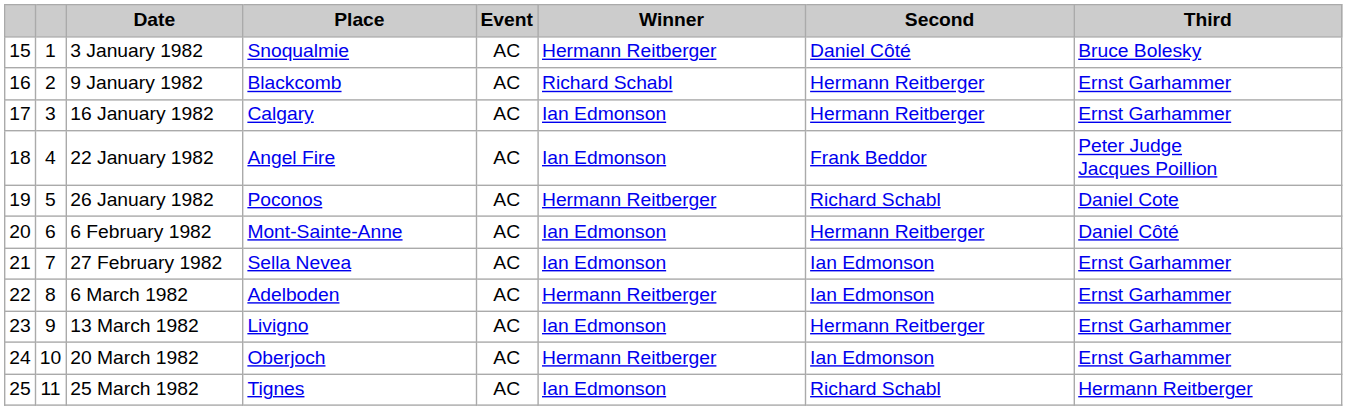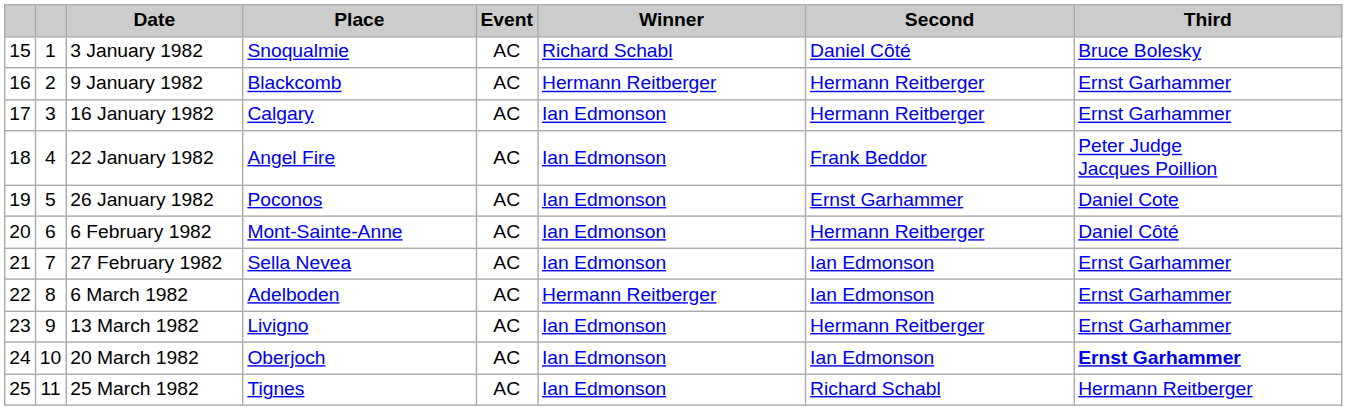 <table class="wikitable plainrowheaders" style="background:#fff; font-size:86%; line-height:16px; border:grey solid 1px; border-collapse:collapse;">
 <tr style="background:#ccc; text-align:center;">
 <th scope="col" style="background:#ccc; width=20 px;"></th>
 <th scope="col" style="background:#ccc; width=30 px;"></th>
 <th scope="col" style="background:#ccc; width:120px;">Date</th>
 <th scope="col" style="background:#ccc; width:160px;">Place</th>
 <th scope="col" style="background:#ccc; width:15px;">Event</th>
 <th scope="col" style="background:#ccc; width:185px;">Winner</th>
 <th scope="col" style="background:#ccc; width:185px;">Second</th>
 <th scope="col" style="background:#ccc; width:185px;">Third</th>
 </tr>
 <tr>
 <td align=center>15</td>
 <td align=center>1</td>
 <td>3 January 1982</td>
 <td> <a href='#'>Snoqualmie</a></td>
 <td align=center>AC</td>
-<td> <a href='#'>Hermann Reitberger</a></td>
+<td> <a href='#'>Richard Schabl</a></td>
 <td> <a href='#'>Daniel Côté</a></td>
 <td> <a href='#'>Bruce Bolesky</a></td>
 </tr>
 <tr>
 <td align=center>16</td>
 <td align=center>2</td>
 <td>9 January 1982</td>
 <td> <a href='#'>Blackcomb</a></td>
 <td align=center>AC</td>
-<td> <a href='#'>Richard Schabl</a></td>
+<td> <a href='#'>Hermann Reitberger</a></td>
 <td> <a href='#'>Hermann Reitberger</a></td>
 <td> <a href='#'>Ernst Garhammer</a></td>
 </tr>
 <tr>
 <td align=center>17</td>
 <td align=center>3</td>
 <td>16 January 1982</td>
 <td> <a href='#'>Calgary</a></td>
 <td align=center>AC</td>
 <td> <a href='#'>Ian Edmonson</a></td>
 <td> <a href='#'>Hermann Reitberger</a></td>
 <td> <a href='#'>Ernst Garhammer</a></td>
 </tr>
 <tr>
 <td align=center>18</td>
 <td align=center>4</td>
 <td>22 January 1982</td>
 <td> <a href='#'>Angel Fire</a></td>
 <td align=center>AC</td>
 <td> <a href='#'>Ian Edmonson</a></td>
 <td> <a href='#'>Frank Beddor</a></td>
 <td> <a href='#'>Peter Judge</a><br> <a href='#'>Jacques Poillion</a></td>
 </tr>
 <tr>
 <td align=center>19</td>
 <td align=center>5</td>
 <td>26 January 1982</td>
 <td> <a href='#'>Poconos</a></td>
 <td align=center>AC</td>
-<td> <a href='#'>Hermann Reitberger</a></td>
-<td> <a href='#'>Richard Schabl</a></td>
+<td> <a href='#'>Ian Edmonson</a></td>
+<td> <a href='#'>Ernst Garhammer</a></td>
 <td> <a href='#'>Daniel Cote</a></td>
 </tr>
 <tr>
 <td align=center>20</td>
 <td align=center>6</td>
 <td>6 February 1982</td>
 <td> <a href='#'>Mont-Sainte-Anne</a></td>
 <td align=center>AC</td>
 <td> <a href='#'>Ian Edmonson</a></td>
 <td> <a href='#'>Hermann Reitberger</a></td>
 <td> <a href='#'>Daniel Côté</a></td>
 </tr>
 <tr>
 <td align=center>21</td>
 <td align=center>7</td>
 <td>27 February 1982</td>
 <td> <a href='#'>Sella Nevea</a></td>
 <td align=center>AC</td>
 <td> <a href='#'>Ian Edmonson</a></td>
 <td> <a href='#'>Ian Edmonson</a></td>
 <td> <a href='#'>Ernst Garhammer</a></td>
 </tr>
 <tr>
 <td align=center>22</td>
 <td align=center>8</td>
 <td>6 March 1982</td>
 <td> <a href='#'>Adelboden</a></td>
 <td align=center>AC</td>
 <td> <a href='#'>Hermann Reitberger</a></td>
 <td> <a href='#'>Ian Edmonson</a></td>
 <td> <a href='#'>Ernst Garhammer</a></td>
 </tr>
 <tr>
 <td align=center>23</td>
 <td align=center>9</td>
 <td>13 March 1982</td>
 <td> <a href='#'>Livigno</a></td>
 <td align=center>AC</td>
 <td> <a href='#'>Ian Edmonson</a></td>
 <td> <a href='#'>Hermann Reitberger</a></td>
 <td> <a href='#'>Ernst Garhammer</a></td>
 </tr>
 <tr>
 <td align=center>24</td>
 <td align=center>10</td>
 <td>20 March 1982</td>
 <td> <a href='#'>Oberjoch</a></td>
 <td align=center>AC</td>
-<td> <a href='#'>Hermann Reitberger</a></td>
 <td> <a href='#'>Ian Edmonson</a></td>
-<td> <a href='#'>Ernst Garhammer</a></td>
+<td> <a href='#'>Ian Edmonson</a></td>
+<td><strong> <a href='#'>Ernst Garhammer</a></strong></td>
 </tr>
 <tr>
 <td align=center>25</td>
 <td align=center>11</td>
 <td>25 March 1982</td>
 <td> <a href='#'>Tignes</a></td>
 <td align=center>AC</td>
 <td> <a href='#'>Ian Edmonson</a></td>
 <td> <a href='#'>Richard Schabl</a></td>
 <td> <a href='#'>Hermann Reitberger</a></td>
 </tr>
 </table>
